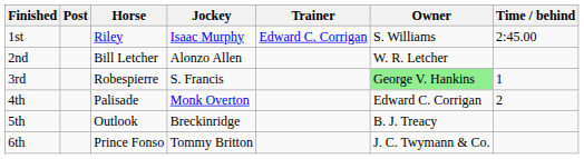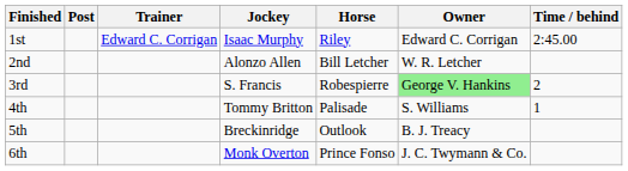 <table class="wikitable">
 <tr>
 <th>Finished</th>
 <th>Post</th>
+<th>Trainer</th>
+<th>Jockey</th>
 <th>Horse</th>
-<th>Jockey</th>
-<th>Trainer</th>
 <th>Owner</th>
 <th>Time / behind</th>
 </tr>
 <tr>
 <td>1st</td>
 <td></td>
+<td><a href='#'>Edward C. Corrigan</a></td>
+<td><a href='#'>Isaac Murphy</a></td>
 <td><a href='#'>Riley</a></td>
-<td><a href='#'>Isaac Murphy</a></td>
-<td><a href='#'>Edward C. Corrigan</a></td>
-<td>S. Williams</td>
+<td>Edward C. Corrigan</td>
 <td>2:45.00</td>
 </tr>
 <tr>
 <td>2nd</td>
 <td></td>
+<td></td>
+<td>Alonzo Allen</td>
 <td>Bill Letcher</td>
-<td>Alonzo Allen</td>
-<td></td>
 <td>W. R. Letcher</td>
 <td></td>
 </tr>
 <tr>
 <td>3rd</td>
 <td></td>
+<td></td>
+<td>S. Francis</td>
 <td>Robespierre</td>
-<td>S. Francis</td>
-<td></td>
 <td style="background: lightgreen;">George V. Hankins</td>
-<td>1</td>
+<td>2</td>
 </tr>
 <tr>
 <td>4th</td>
 <td></td>
+<td></td>
+<td>Tommy Britton</td>
 <td>Palisade</td>
-<td><a href='#'>Monk Overton</a></td>
-<td></td>
-<td>Edward C. Corrigan</td>
-<td>2</td>
+<td>S. Williams</td>
+<td>1</td>
 </tr>
 <tr>
 <td>5th</td>
 <td></td>
+<td></td>
+<td>Breckinridge</td>
 <td>Outlook</td>
-<td>Breckinridge</td>
-<td></td>
 <td>B. J. Treacy</td>
 <td></td>
 </tr>
 <tr>
 <td>6th</td>
 <td></td>
+<td></td>
+<td><a href='#'>Monk Overton</a></td>
 <td>Prince Fonso</td>
-<td>Tommy Britton</td>
-<td></td>
 <td>J. C. Twymann & Co.</td>
 <td></td>
 </tr>
 </table>
